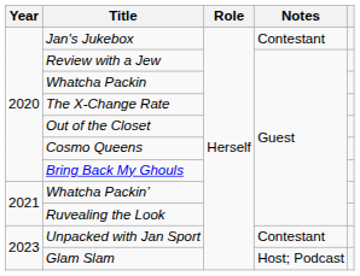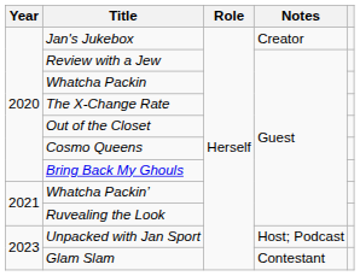 <table class="wikitable plainrowheaders sortable">
 <tr>
 <th scope="col">Year</th>
 <th scope="col">Title</th>
 <th scope="col">Role</th>
 <th scope="col">Notes</th>
 <th style="text-align: center;" class="unsortable"></th>
 </tr>
 <tr>
 <td rowspan="7">2020</td>
 <td><em>Jan's Jukebox</em></td>
 <td rowspan="11">Herself</td>
-<td>Contestant</td>
+<td>Creator</td>
 <td style="text-align: center;"></td>
 </tr>
 <tr>
 <td><em>Review with a Jew</em></td>
 <td rowspan="8">Guest</td>
 <td style="text-align: center;"></td>
 </tr>
 <tr>
 <td><em>Whatcha Packin</em></td>
 <td style="text-align: center;"></td>
 </tr>
 <tr>
 <td><em>The X-Change Rate</em></td>
 <td style="text-align: center;"></td>
 </tr>
 <tr>
 <td><em>Out of the Closet</em></td>
 <td style="text-align: center;"></td>
 </tr>
 <tr>
 <td><em>Cosmo Queens</em></td>
 <td></td>
 </tr>
 <tr>
 <td><em><a href='#'>Bring Back My Ghouls</a></em></td>
 <td style="text-align: center;"></td>
 </tr>
 <tr>
 <td rowspan="2">2021</td>
 <td><em>Whatcha Packin’</em></td>
 <td style="text-align: center;"></td>
 </tr>
 <tr>
 <td><em>Ruvealing the Look</em></td>
 <td style="text-align: center;"></td>
 </tr>
 <tr>
 <td rowspan="2">2023</td>
 <td><em>Unpacked with Jan Sport</em></td>
-<td>Contestant</td>
+<td>Host; Podcast</td>
 <td style="text-align: center;"></td>
 </tr>
 <tr>
 <td><em>Glam Slam</em></td>
-<td>Host; Podcast</td>
+<td>Contestant</td>
 <td></td>
 </tr>
 </table>
